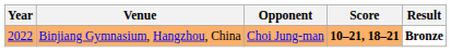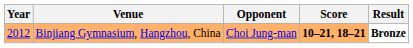 <table class="sortable wikitable" style="font-size: 90%;">
 <tr>
 <th>Year</th>
 <th>Venue</th>
 <th>Opponent</th>
 <th>Score</th>
 <th>Result</th>
 </tr>
 <tr style="background:#FFB069">
-<td align="center"><a href='#'>2022</a></td>
+<td align="center"><a href='#'>2012</a></td>
 <td align="left"><a href='#'>Binjiang Gymnasium</a>, <a href='#'>Hangzhou</a>, China</td>
 <td align="left"> <a href='#'>Choi Jung-man</a></td>
 <td align="left"><strong>10–21, 18–21</strong></td>
 <td style="text-align:left; background:white"> <strong>Bronze</strong></td>
 </tr>
 </table>
